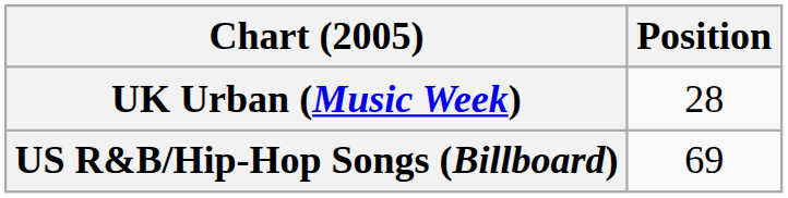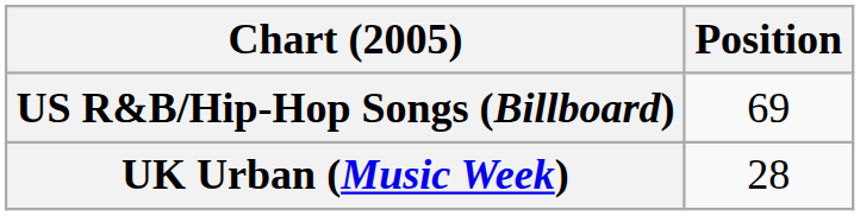 <table class="wikitable plainrowheaders" style="text-align:center">
 <tr>
 <th scope="col">Chart (2005)</th>
 <th scope="col">Position</th>
 </tr>
 <tr>
+<th scope="row">US R&B/Hip-Hop Songs (<em>Billboard</em>)</th>
+<td>69</td>
+</tr>
+<tr>
 <th scope="row">UK Urban (<em><a href='#'>Music Week</a></em>)</th>
 <td>28</td>
 </tr>
-<tr>
-<th scope="row">US R&B/Hip-Hop Songs (<em>Billboard</em>)</th>
-<td>69</td>
-</tr>
 </table>
